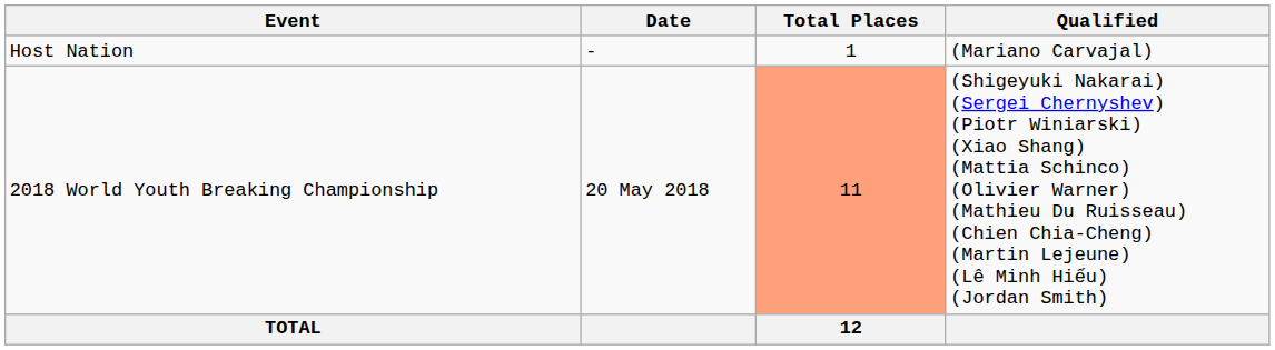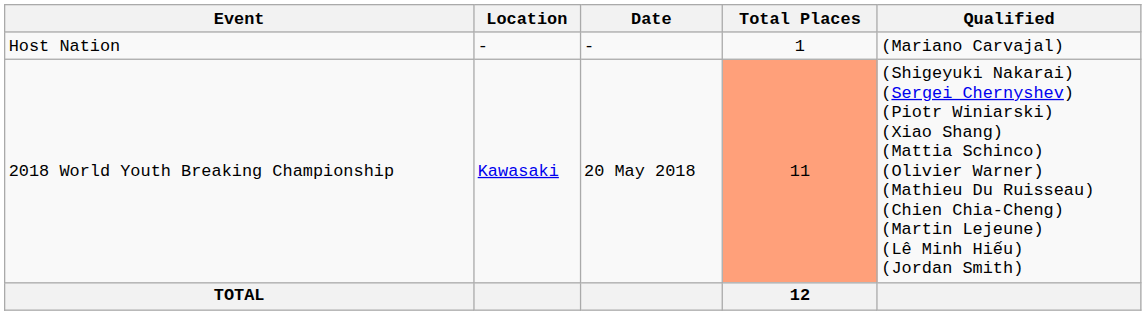 <table class="wikitable" width=875>
 <tr>
 <th>Event</th>
+<th>Location</th>
 <th>Date</th>
 <th>Total Places</th>
 <th>Qualified</th>
 </tr>
 <tr>
 <td>Host Nation</td>
 <td>-</td>
+<td>-</td>
 <td align="center">1</td>
 <td> (Mariano Carvajal)</td>
 </tr>
 <tr>
 <td>2018 World Youth Breaking Championship</td>
+<td> <a href='#'>Kawasaki</a></td>
 <td>20 May 2018</td>
 <td align="center" style="background: lightsalmon;">11</td>
 <td> (Shigeyuki Nakarai) <br> (<a href='#'>Sergei Chernyshev</a>) <br> (Piotr Winiarski) <br>  (Xiao Shang) <br> (Mattia Schinco) <br> (Olivier Warner) <br> (Mathieu Du Ruisseau) <br> (Chien Chia-Cheng) <br> (Martin Lejeune) <br> (Lê Minh Hiếu) <br> (Jordan Smith) </td>
 </tr>
 <tr>
 <th>TOTAL</th>
 <th></th>
+<th></th>
 <th>12</th>
 <th></th>
 </tr>
 </table>
